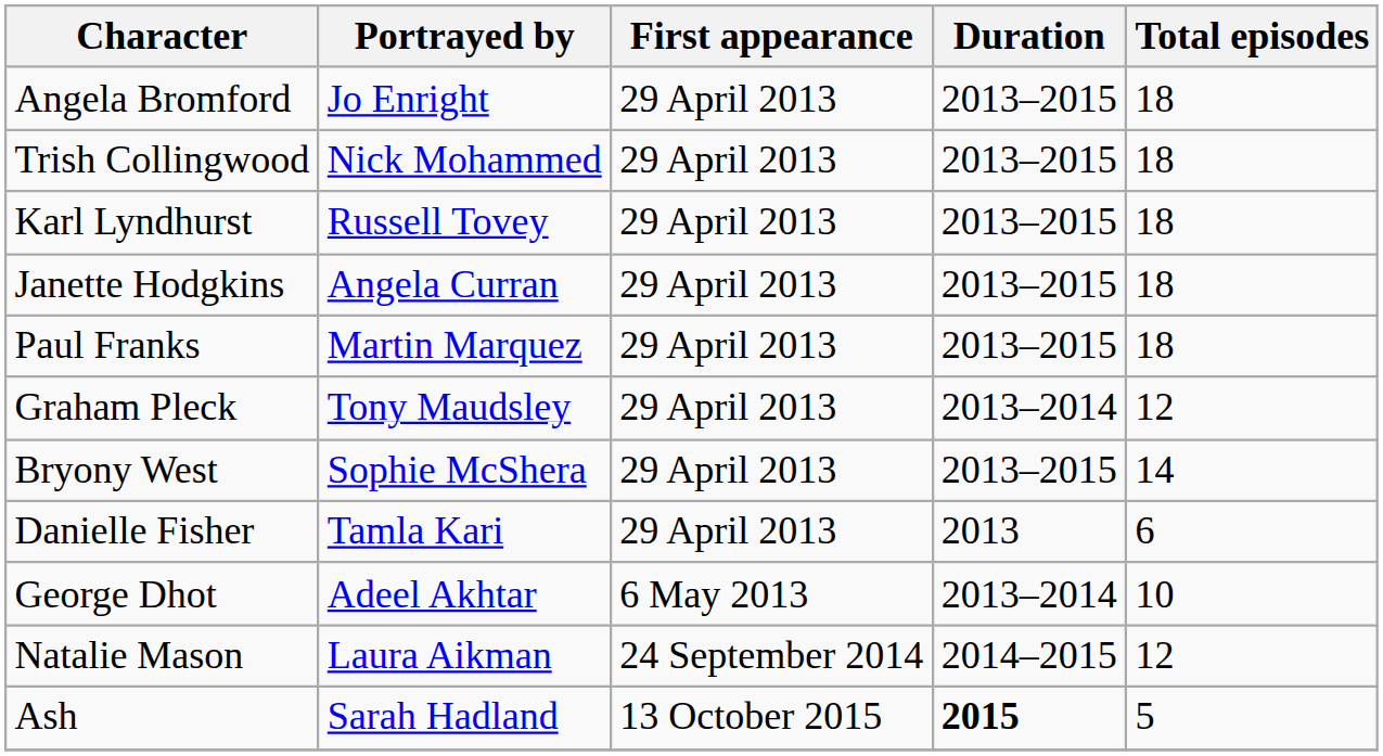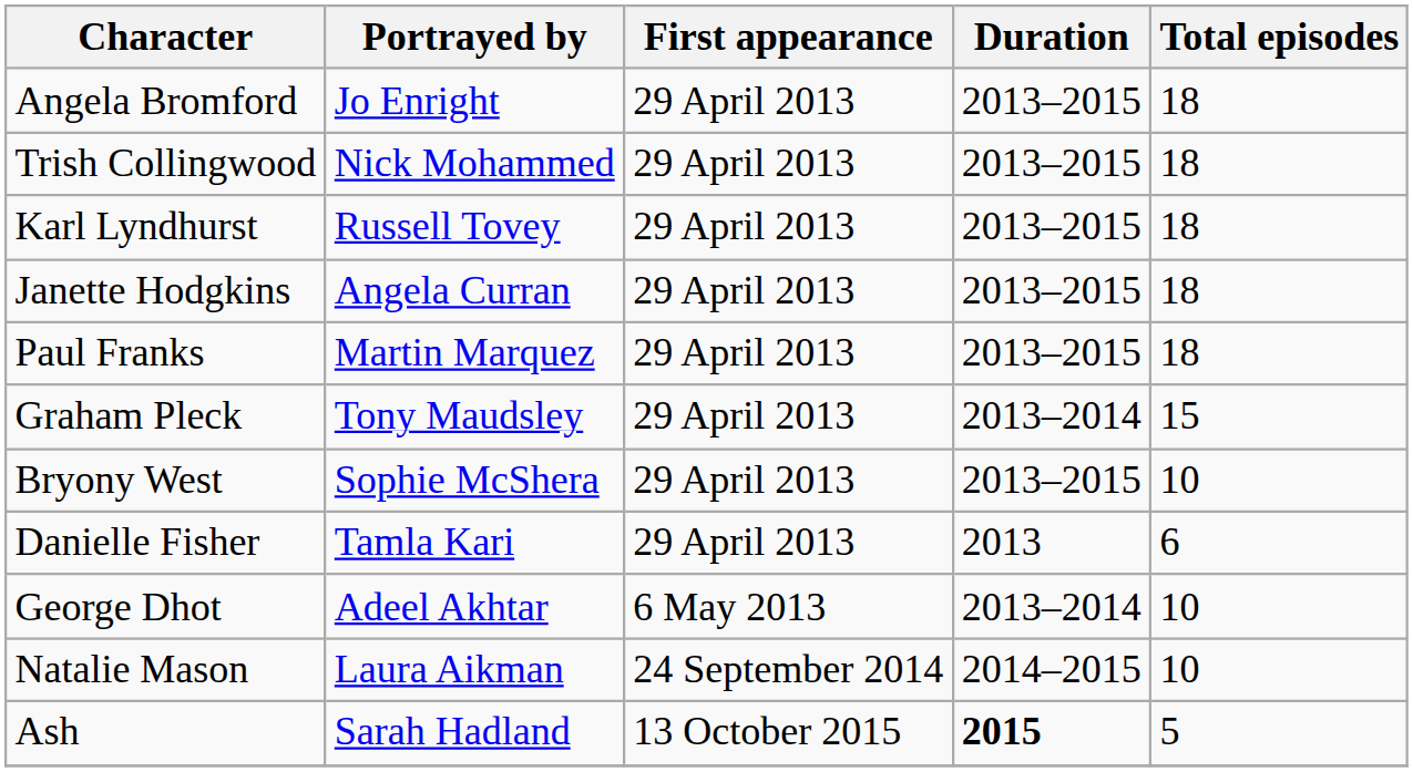 <table class="wikitable">
 <tr>
 <th>Character</th>
 <th>Portrayed by</th>
 <th>First appearance</th>
 <th>Duration</th>
 <th>Total episodes</th>
 </tr>
 <tr>
 <td>Angela Bromford</td>
 <td><a href='#'>Jo Enright</a></td>
 <td>29 April 2013</td>
 <td>2013–2015</td>
 <td>18</td>
 </tr>
 <tr>
 <td>Trish Collingwood</td>
 <td><a href='#'>Nick Mohammed</a></td>
 <td>29 April 2013</td>
 <td>2013–2015</td>
 <td>18</td>
 </tr>
 <tr>
 <td>Karl Lyndhurst</td>
 <td><a href='#'>Russell Tovey</a></td>
 <td>29 April 2013</td>
 <td>2013–2015</td>
 <td>18</td>
 </tr>
 <tr>
 <td>Janette Hodgkins</td>
 <td><a href='#'>Angela Curran</a></td>
 <td>29 April 2013</td>
 <td>2013–2015</td>
 <td>18</td>
 </tr>
 <tr>
 <td>Paul Franks</td>
 <td><a href='#'>Martin Marquez</a></td>
 <td>29 April 2013</td>
 <td>2013–2015</td>
 <td>18</td>
 </tr>
 <tr>
 <td>Graham Pleck</td>
 <td><a href='#'>Tony Maudsley</a></td>
 <td>29 April 2013</td>
 <td>2013–2014</td>
-<td>12</td>
+<td>15</td>
 </tr>
 <tr>
 <td>Bryony West</td>
 <td><a href='#'>Sophie McShera</a></td>
 <td>29 April 2013</td>
 <td>2013–2015</td>
-<td>14</td>
+<td>10</td>
 </tr>
 <tr>
 <td>Danielle Fisher</td>
 <td><a href='#'>Tamla Kari</a></td>
 <td>29 April 2013</td>
 <td>2013</td>
 <td>6</td>
 </tr>
 <tr>
 <td>George Dhot</td>
 <td><a href='#'>Adeel Akhtar</a></td>
 <td>6 May 2013</td>
 <td>2013–2014</td>
 <td>10</td>
 </tr>
 <tr>
 <td>Natalie Mason</td>
 <td><a href='#'>Laura Aikman</a></td>
 <td>24 September 2014</td>
 <td>2014–2015</td>
-<td>12</td>
+<td>10</td>
 </tr>
 <tr>
 <td>Ash</td>
 <td><a href='#'>Sarah Hadland</a></td>
 <td>13 October 2015</td>
 <td><strong>2015</strong></td>
 <td>5</td>
 </tr>
 <tr>
 </tr>
 </table>
